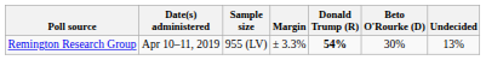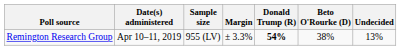 <table class="wikitable" style="font-size:90%;text-align:center;">
 <tr valign=bottom style="font-size:90%;">
 <th>Poll source</th>
 <th>Date(s)<br>administered</th>
 <th>Sample<br>size</th>
 <th>Margin<br></th>
 <th>Donald<br>Trump (R)</th>
 <th>Beto<br>O'Rourke (D)</th>
 <th>Undecided</th>
 </tr>
 <tr>
 <td style="text-align:left;"><a href='#'>Remington Research Group</a></td>
 <td>Apr 10–11, 2019</td>
 <td>955 (LV)</td>
 <td>± 3.3%</td>
 <td><strong>54%</strong></td>
-<td>30%</td>
+<td>38%</td>
 <td>13%</td>
 </tr>
 </table>
